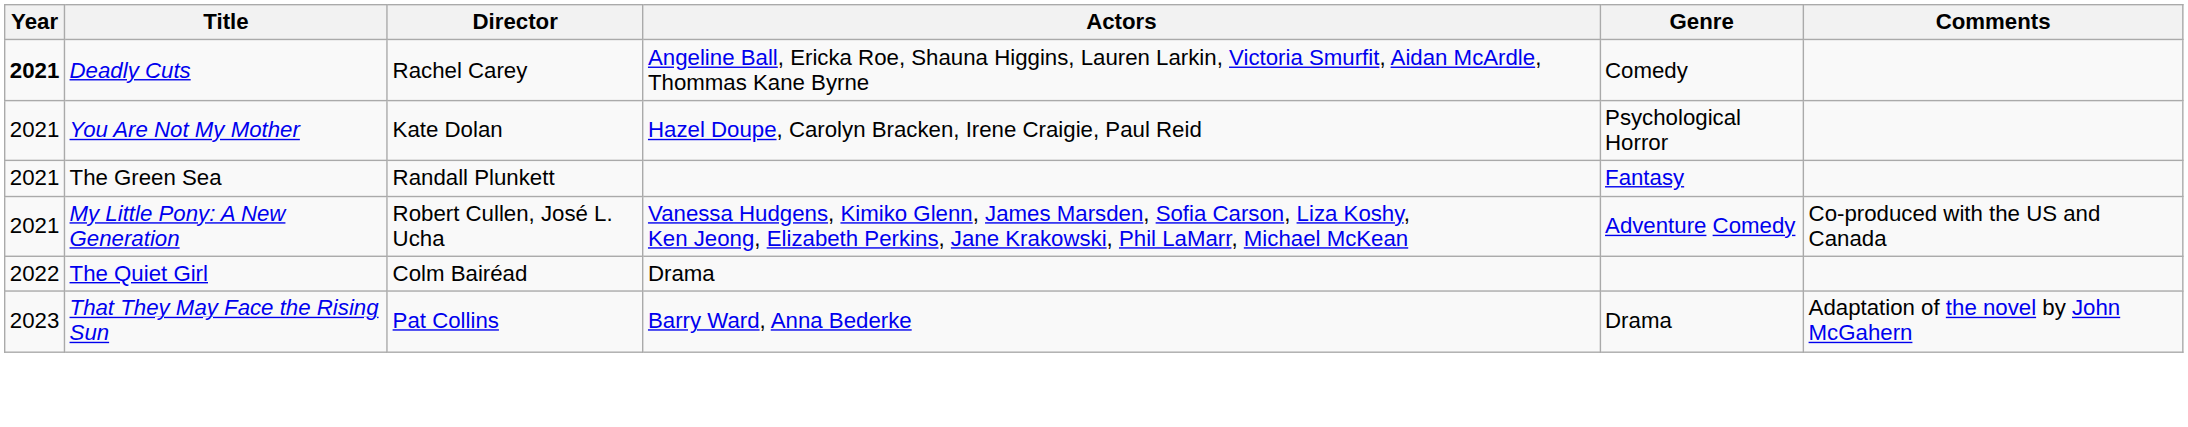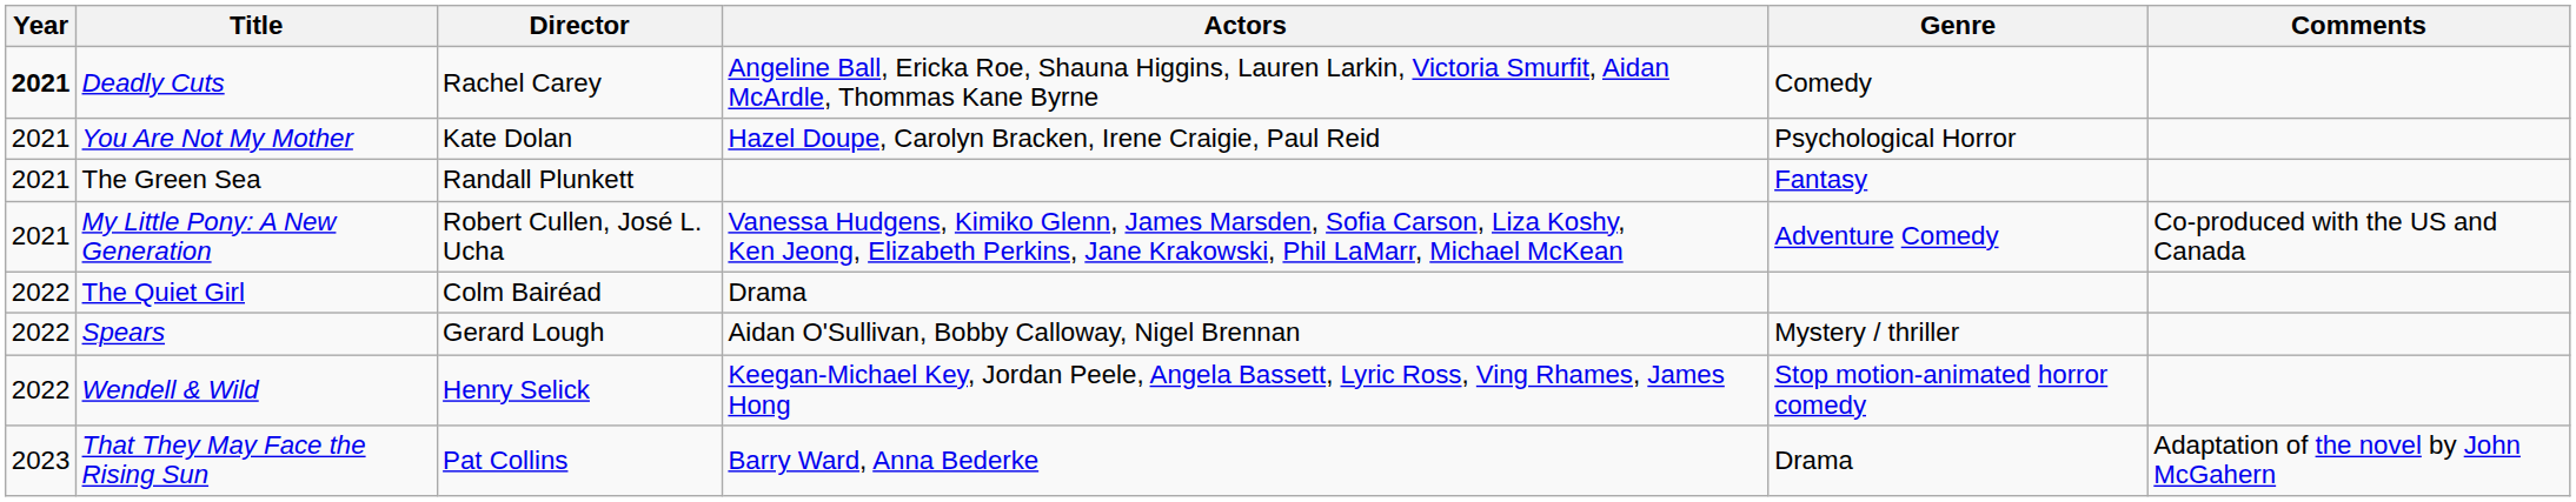 <table class="wikitable sortable">
 <tr>
 <th>Year</th>
 <th>Title</th>
 <th>Director</th>
 <th>Actors</th>
 <th>Genre</th>
 <th class=unsortable>Comments</th>
 </tr>
 <tr>
 <td><strong>2021</strong></td>
 <td><em><a href='#'>Deadly Cuts</a></em></td>
 <td>Rachel Carey</td>
 <td><a href='#'>Angeline Ball</a>, Ericka Roe, Shauna Higgins, Lauren Larkin, <a href='#'>Victoria Smurfit</a>,  <a href='#'>Aidan McArdle</a>, Thommas Kane Byrne</td>
 <td>Comedy</td>
 <td></td>
 </tr>
 <tr>
 <td>2021</td>
 <td><em><a href='#'>You Are Not My Mother</a></em></td>
 <td>Kate Dolan</td>
 <td><a href='#'>Hazel Doupe</a>, Carolyn Bracken, Irene Craigie, Paul Reid</td>
 <td>Psychological Horror</td>
 <td></td>
 </tr>
 <tr>
 <td>2021</td>
 <td>The Green Sea</td>
 <td>Randall Plunkett</td>
 <td></td>
 <td><a href='#'>Fantasy</a></td>
 <td></td>
 </tr>
 <tr>
 <td>2021</td>
 <td><em><a href='#'>My Little Pony: A New Generation</a></em></td>
 <td>Robert Cullen, José L. Ucha</td>
 <td><a href='#'>Vanessa Hudgens</a>, <a href='#'>Kimiko Glenn</a>, <a href='#'>James Marsden</a>, <a href='#'>Sofia Carson</a>, <a href='#'>Liza Koshy</a>,<br><a href='#'>Ken Jeong</a>, <a href='#'>Elizabeth Perkins</a>, <a href='#'>Jane Krakowski</a>, <a href='#'>Phil LaMarr</a>, <a href='#'>Michael McKean</a></td>
 <td><a href='#'>Adventure</a> <a href='#'>Comedy</a></td>
 <td>Co-produced with the US and Canada</td>
 </tr>
 <tr>
 <td>2022</td>
 <td><a href='#'>The Quiet Girl</a></td>
 <td>Colm Bairéad</td>
 <td>Drama</td>
 <td></td>
 </tr>
 <tr>
+<td>2022</td>
+<td><em><a href='#'>Spears</a></em></td>
+<td>Gerard Lough</td>
+<td>Aidan O'Sullivan, Bobby Calloway, Nigel Brennan</td>
+<td>Mystery /  thriller</td>
+<td></td>
+</tr>
+<tr>
+<td>2022</td>
+<td><em><a href='#'>Wendell & Wild</a></em></td>
+<td><a href='#'>Henry Selick</a></td>
+<td><a href='#'>Keegan-Michael Key</a>, Jordan Peele, <a href='#'>Angela Bassett</a>, <a href='#'>Lyric Ross</a>, <a href='#'>Ving Rhames</a>, <a href='#'>James Hong</a></td>
+<td><a href='#'>Stop motion-animated</a> <a href='#'>horror comedy</a></td>
+<td></td>
+</tr>
+<tr>
 <td>2023</td>
 <td><em><a href='#'>That They May Face the Rising Sun</a></em></td>
 <td><a href='#'>Pat Collins</a></td>
 <td><a href='#'>Barry Ward</a>, <a href='#'>Anna Bederke</a></td>
 <td>Drama</td>
 <td>Adaptation of <a href='#'>the novel</a> by <a href='#'>John McGahern</a></td>
 </tr>
 </table>
